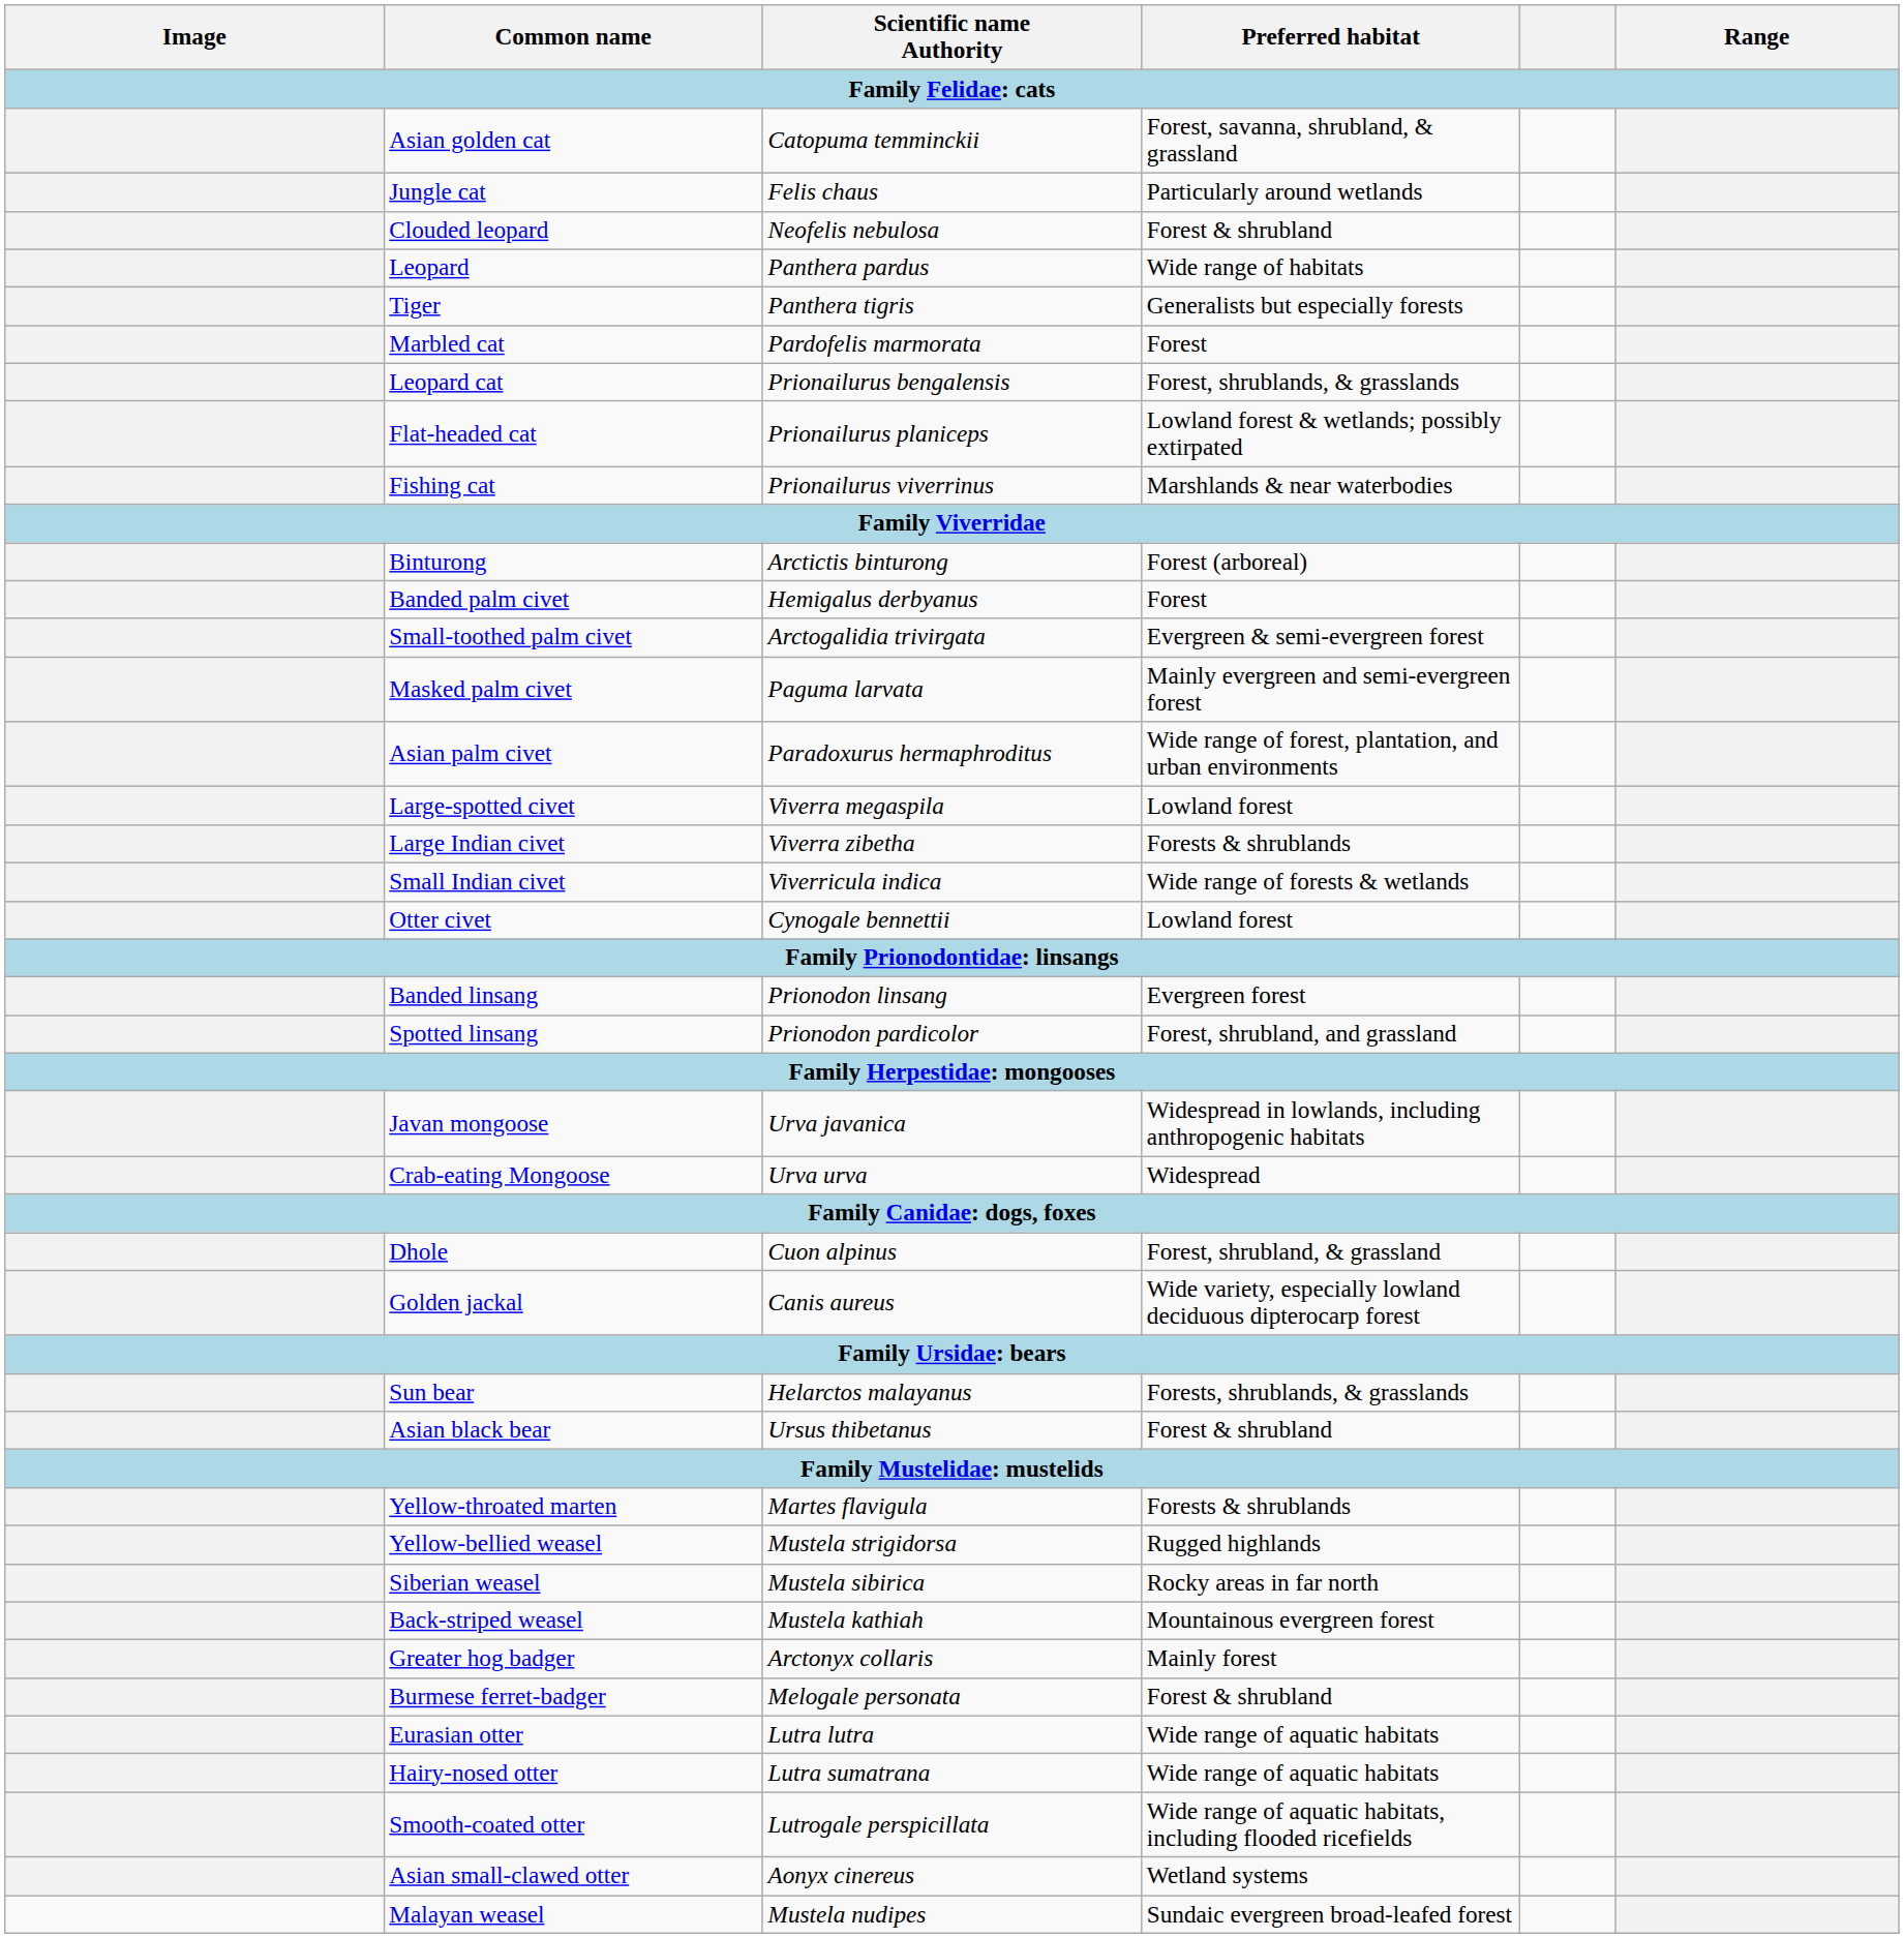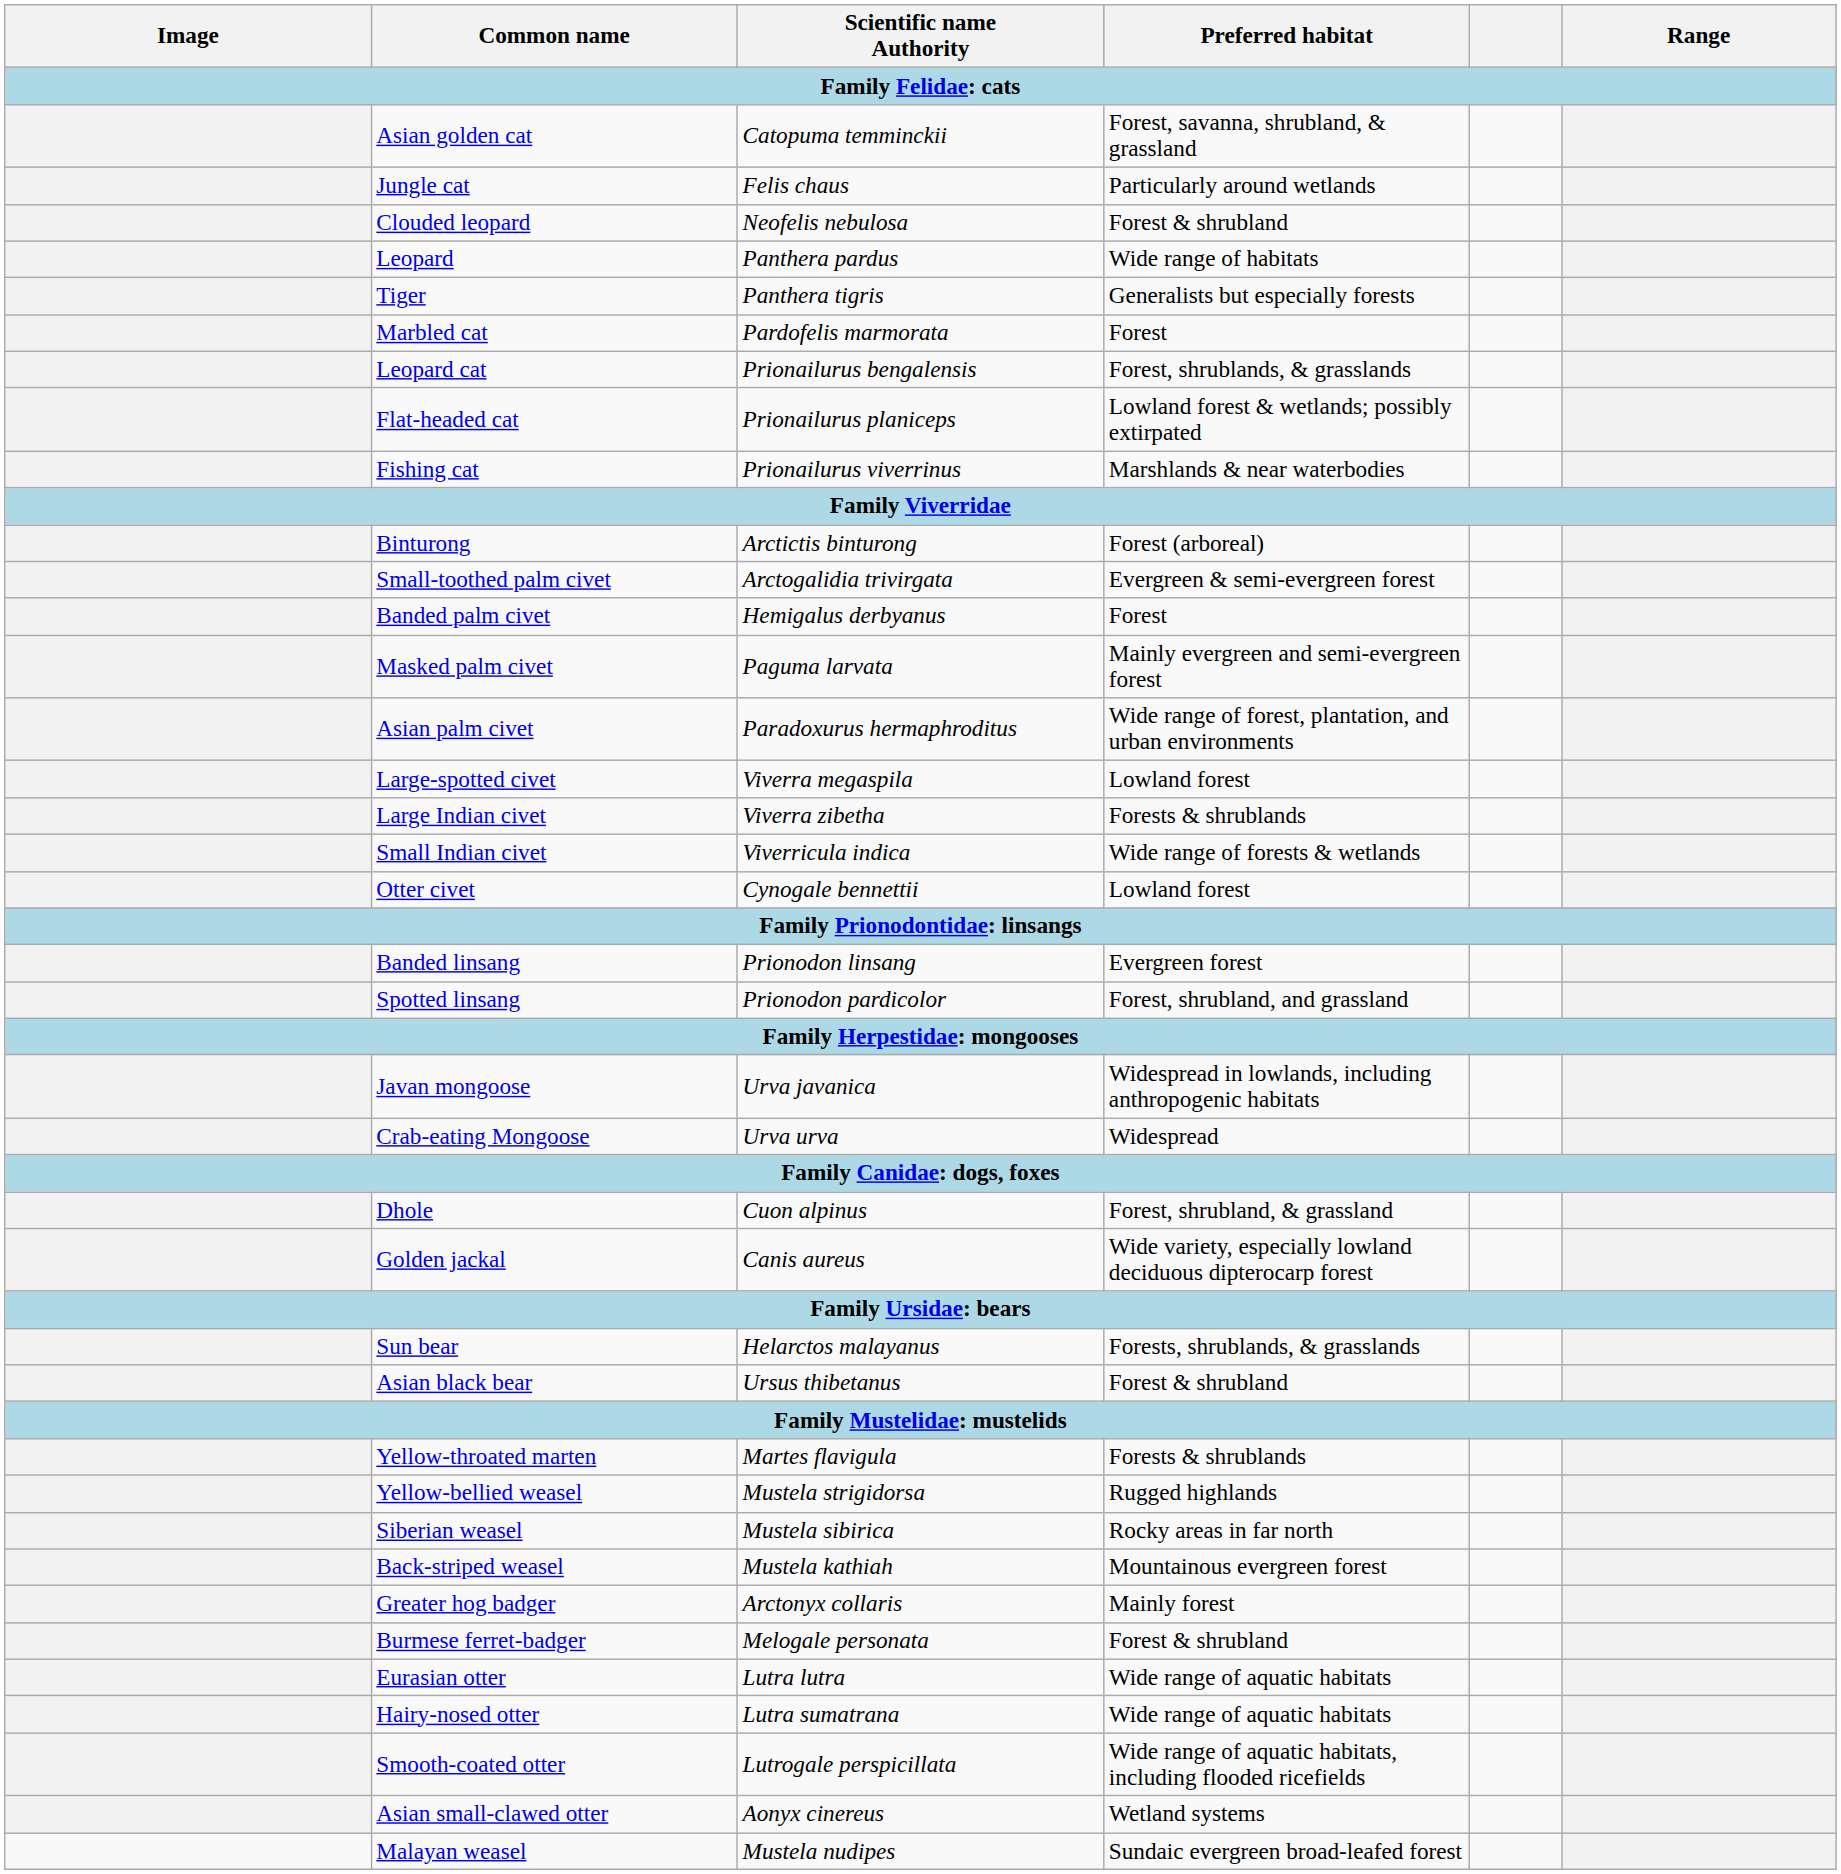 <table width=100% class="wikitable unsortable plainrowheaders">
 <tr>
 <th width="20%" style="text-align: center;">Image</th>
 <th width="20%">Common name</th>
 <th width="20%">Scientific name<br>Authority</th>
 <th width="20%">Preferred habitat</th>
 <th width="5%"></th>
 <th width="15%">Range</th>
 </tr>
 <tr>
 <td style="text-align:center;background:lightblue;" colspan=6><strong>Family <a href='#'>Felidae</a>: cats</strong></td>
 </tr>
 <tr>
 <th style="text-align: center;"></th>
 <td><a href='#'>Asian golden cat</a></td>
 <td><em>Catopuma temminckii</em><br></td>
 <td>Forest, savanna, shrubland, & grassland</td>
 <td><br></td>
 <th style="text-align: center;"></th>
 </tr>
 <tr>
 <th style="text-align: center;"></th>
 <td><a href='#'>Jungle cat</a></td>
 <td><em>Felis chaus</em><br></td>
 <td>Particularly around wetlands</td>
 <td><br></td>
 <th style="text-align: center;"></th>
 </tr>
 <tr>
 <th style="text-align: center;"></th>
 <td><a href='#'>Clouded leopard</a></td>
 <td><em>Neofelis nebulosa</em><br></td>
 <td>Forest & shrubland</td>
 <td><br></td>
 <th style="text-align: center;"></th>
 </tr>
 <tr>
 <th style="text-align: center;"></th>
 <td><a href='#'>Leopard</a></td>
 <td><em>Panthera pardus</em><br></td>
 <td>Wide range of habitats</td>
 <td><br></td>
 <th style="text-align: center;"></th>
 </tr>
 <tr>
 <th style="text-align: center;"></th>
 <td><a href='#'>Tiger</a></td>
 <td><em>Panthera tigris</em><br></td>
 <td>Generalists but especially forests</td>
 <td><br></td>
 <th style="text-align: center;"></th>
 </tr>
 <tr>
 <th style="text-align: center;"></th>
 <td><a href='#'>Marbled cat</a></td>
 <td><em>Pardofelis marmorata</em><br></td>
 <td>Forest</td>
 <td><br></td>
 <th style="text-align: center;"></th>
 </tr>
 <tr>
 <th style="text-align: center;"></th>
 <td><a href='#'>Leopard cat</a></td>
 <td><em>Prionailurus bengalensis</em><br></td>
 <td>Forest, shrublands, & grasslands</td>
 <td><br></td>
 <th style="text-align: center;"></th>
 </tr>
 <tr>
 <th style="text-align: center;"></th>
 <td><a href='#'>Flat-headed cat</a></td>
 <td><em>Prionailurus planiceps</em><br></td>
 <td>Lowland forest & wetlands; possibly extirpated</td>
 <td><br></td>
 <th style="text-align: center;"></th>
 </tr>
 <tr>
 <th style="text-align: center;"></th>
 <td><a href='#'>Fishing cat</a></td>
 <td><em>Prionailurus viverrinus</em><br></td>
 <td>Marshlands & near waterbodies</td>
 <td><br></td>
 <th style="text-align: center;"></th>
 </tr>
 <tr>
 <td style="text-align:center;background:lightblue;" colspan=6><strong>Family <a href='#'>Viverridae</a></strong></td>
 </tr>
 <tr>
 <th style="text-align: center;"></th>
 <td><a href='#'>Binturong</a></td>
 <td><em>Arctictis binturong</em><br></td>
 <td>Forest (arboreal)</td>
 <td><br></td>
 <th style="text-align: center;"></th>
 </tr>
 <tr>
 <th style="text-align: center;"></th>
-<td><a href='#'>Banded palm civet</a></td>
-<td><em>Hemigalus derbyanus</em><br></td>
-<td>Forest</td>
+<td><a href='#'>Small-toothed palm civet</a></td>
+<td><em>Arctogalidia trivirgata</em><br></td>
+<td>Evergreen & semi-evergreen forest</td>
 <td><br></td>
 <th style="text-align: center;"></th>
 </tr>
 <tr>
 <th style="text-align: center;"></th>
-<td><a href='#'>Small-toothed palm civet</a></td>
-<td><em>Arctogalidia trivirgata</em><br></td>
-<td>Evergreen & semi-evergreen forest</td>
+<td><a href='#'>Banded palm civet</a></td>
+<td><em>Hemigalus derbyanus</em><br></td>
+<td>Forest</td>
 <td><br></td>
 <th style="text-align: center;"></th>
 </tr>
 <tr>
 <th style="text-align: center;"></th>
 <td><a href='#'>Masked palm civet</a></td>
 <td><em>Paguma larvata</em><br></td>
 <td>Mainly evergreen and semi-evergreen forest</td>
 <td><br></td>
 <th style="text-align: center;"></th>
 </tr>
 <tr>
 <th style="text-align: center;"></th>
 <td><a href='#'>Asian palm civet</a></td>
 <td><em>Paradoxurus hermaphroditus</em><br></td>
 <td>Wide range of forest, plantation, and urban environments</td>
 <td><br></td>
 <th style="text-align: center;"></th>
 </tr>
 <tr>
 <th style="text-align: center;"></th>
 <td><a href='#'>Large-spotted civet</a></td>
 <td><em>Viverra megaspila</em><br></td>
 <td>Lowland forest</td>
 <td><br></td>
 <th style="text-align: center;"></th>
 </tr>
 <tr>
 <th style="text-align: center;"></th>
 <td><a href='#'>Large Indian civet</a></td>
 <td><em>Viverra zibetha</em><br></td>
 <td>Forests & shrublands</td>
 <td><br></td>
 <th style="text-align: center;"></th>
 </tr>
 <tr>
 <th style="text-align: center;"></th>
 <td><a href='#'>Small Indian civet</a></td>
 <td><em>Viverricula indica</em><br></td>
 <td>Wide range of forests & wetlands</td>
 <td><br></td>
 <th style="text-align: center;"></th>
 </tr>
 <tr>
 <th style="text-align: center;"></th>
 <td><a href='#'>Otter civet</a></td>
 <td><em>Cynogale bennettii</em><br></td>
 <td>Lowland forest</td>
 <td><br></td>
 <th style="text-align: center;"></th>
 </tr>
 <tr>
 <td style="text-align:center;background:lightblue;" colspan=6><strong>Family <a href='#'>Prionodontidae</a>: linsangs</strong></td>
 </tr>
 <tr>
 <th style="text-align: center;"></th>
 <td><a href='#'>Banded linsang</a></td>
 <td><em>Prionodon linsang</em><br></td>
 <td>Evergreen forest</td>
 <td><br></td>
 <th style="text-align: center;"></th>
 </tr>
 <tr>
 <th style="text-align: center;"></th>
 <td><a href='#'>Spotted linsang</a></td>
 <td><em>Prionodon pardicolor</em><br></td>
 <td>Forest, shrubland, and grassland</td>
 <td><br></td>
 <th style="text-align: center;"></th>
 </tr>
 <tr>
 <td style="text-align:center;background:lightblue;" colspan=6><strong>Family <a href='#'>Herpestidae</a>: mongooses</strong></td>
 </tr>
 <tr>
 <th style="text-align: center;"></th>
 <td><a href='#'>Javan mongoose</a></td>
 <td><em>Urva javanica</em><br></td>
 <td>Widespread in lowlands, including anthropogenic habitats</td>
 <td><br></td>
 <th style="text-align: center;"></th>
 </tr>
 <tr>
 <th style="text-align: center;"></th>
 <td><a href='#'>Crab-eating Mongoose</a></td>
 <td><em>Urva urva</em><br></td>
 <td>Widespread</td>
 <td><br></td>
 <th style="text-align: center;"></th>
 </tr>
 <tr>
 <td style="text-align:center;background:lightblue;" colspan=6><strong>Family <a href='#'>Canidae</a>: dogs, foxes</strong></td>
 </tr>
 <tr>
 <th style="text-align: center;"></th>
 <td><a href='#'>Dhole</a></td>
 <td><em>Cuon alpinus</em><br></td>
 <td>Forest, shrubland, & grassland</td>
 <td><br></td>
 <th style="text-align: center;"></th>
 </tr>
 <tr>
 <th style="text-align: center;"></th>
 <td><a href='#'>Golden jackal</a></td>
 <td><em>Canis aureus</em><br></td>
 <td>Wide variety, especially lowland deciduous dipterocarp forest</td>
 <td><br></td>
 <th style="text-align: center;"></th>
 </tr>
 <tr>
 <td style="text-align:center;background:lightblue;" colspan=6><strong>Family <a href='#'>Ursidae</a>: bears</strong></td>
 </tr>
 <tr>
 <th style="text-align: center;"></th>
 <td><a href='#'>Sun bear</a></td>
 <td><em>Helarctos malayanus</em><br></td>
 <td>Forests, shrublands, & grasslands</td>
 <td><br></td>
 <th style="text-align: center;"></th>
 </tr>
 <tr>
 <th style="text-align: center;"></th>
 <td><a href='#'>Asian black bear</a></td>
 <td><em>Ursus thibetanus</em><br></td>
 <td>Forest & shrubland</td>
 <td><br></td>
 <th style="text-align: center;"></th>
 </tr>
 <tr>
 <td style="text-align:center;background:lightblue;" colspan=6><strong>Family <a href='#'>Mustelidae</a>: mustelids</strong></td>
 </tr>
 <tr>
 <th style="text-align: center;"></th>
 <td><a href='#'>Yellow-throated marten</a></td>
 <td><em>Martes flavigula</em><br></td>
 <td>Forests & shrublands</td>
 <td><br></td>
 <th style="text-align: center;"></th>
 </tr>
 <tr>
 <th style="text-align: center;"></th>
 <td><a href='#'>Yellow-bellied weasel</a></td>
 <td><em>Mustela strigidorsa</em><br></td>
 <td>Rugged highlands</td>
 <td><br></td>
 <th style="text-align: center;"></th>
 </tr>
 <tr>
 <th style="text-align: center;"></th>
 <td><a href='#'>Siberian weasel</a></td>
 <td><em>Mustela sibirica</em><br></td>
 <td>Rocky areas in far north</td>
 <td><br></td>
 <th style="text-align: center;"></th>
 </tr>
 <tr>
 <th style="text-align: center;"></th>
 <td><a href='#'>Back-striped weasel</a></td>
 <td><em>Mustela kathiah</em><br></td>
 <td>Mountainous evergreen forest</td>
 <td><br></td>
 <th style="text-align: center;"></th>
 </tr>
 <tr>
 <th style="text-align: center;"></th>
 <td><a href='#'>Greater hog badger</a></td>
 <td><em>Arctonyx collaris</em><br></td>
 <td>Mainly forest</td>
 <td><br></td>
 <th style="text-align: center;"></th>
 </tr>
 <tr>
 <th style="text-align: center;"></th>
 <td><a href='#'>Burmese ferret-badger</a></td>
 <td><em>Melogale personata</em><br></td>
 <td>Forest & shrubland</td>
 <td><br></td>
 <th style="text-align: center;"></th>
 </tr>
 <tr>
 <th style="text-align: center;"></th>
 <td><a href='#'>Eurasian otter</a></td>
 <td><em>Lutra lutra</em><br></td>
 <td>Wide range of aquatic habitats</td>
 <td><br></td>
 <th style="text-align: center;"></th>
 </tr>
 <tr>
 <th style="text-align: center;"></th>
 <td><a href='#'>Hairy-nosed otter</a></td>
 <td><em>Lutra sumatrana</em><br></td>
 <td>Wide range of aquatic habitats</td>
 <td><br></td>
 <th style="text-align: center;"></th>
 </tr>
 <tr>
 <th style="text-align: center;"></th>
 <td><a href='#'>Smooth-coated otter</a></td>
 <td><em>Lutrogale perspicillata</em><br></td>
 <td>Wide range of aquatic habitats, including flooded ricefields</td>
 <td><br></td>
 <th style="text-align: center;"></th>
 </tr>
 <tr>
 <th style="text-align: center;"></th>
 <td><a href='#'>Asian small-clawed otter</a></td>
 <td><em>Aonyx cinereus</em><br></td>
 <td>Wetland systems</td>
 <td><br></td>
 <th style="text-align: center;"></th>
 </tr>
 <tr>
 <td></td>
 <td><a href='#'>Malayan weasel</a></td>
 <td><em>Mustela nudipes</em><br></td>
 <td>Sundaic evergreen broad-leafed forest</td>
 <td><br></td>
 <th style="text-align: center;"></th>
 </tr>
 <tr>
 </tr>
 </table>
